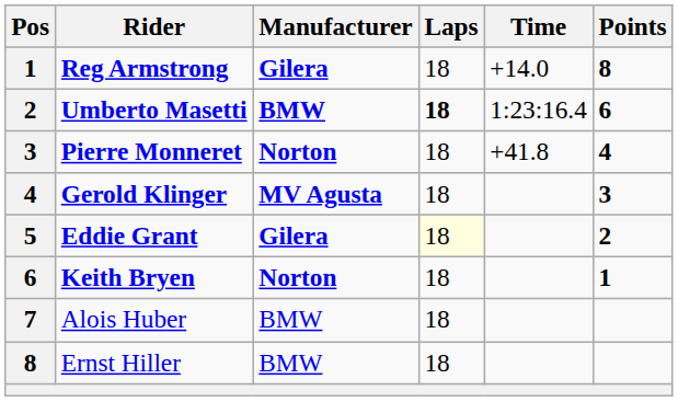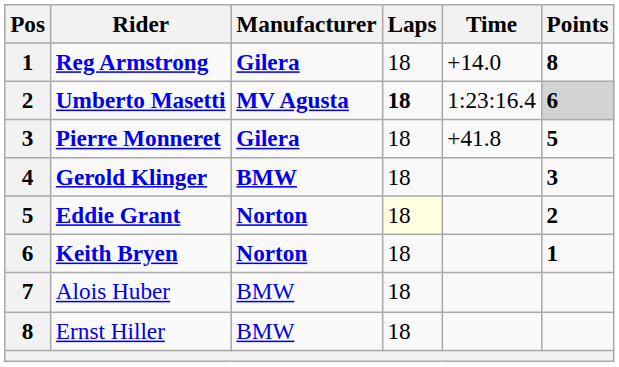 <table class="wikitable" style="font-size: 95%;">
 <tr>
 <th>Pos</th>
 <th>Rider</th>
 <th>Manufacturer</th>
 <th>Laps</th>
 <th>Time</th>
 <th>Points</th>
 </tr>
 <tr>
 <th>1</th>
 <td> <strong><a href='#'>Reg Armstrong</a></strong></td>
 <td><strong><a href='#'>Gilera</a></strong></td>
 <td>18</td>
 <td>+14.0</td>
 <td><strong>8</strong></td>
 </tr>
 <tr>
 <th>2</th>
 <td> <strong><a href='#'>Umberto Masetti</a></strong></td>
-<td><strong><a href='#'>BMW</a></strong></td>
+<td><strong><a href='#'>MV Agusta</a></strong></td>
 <td><strong>18</strong></td>
 <td>1:23:16.4</td>
-<td><strong>6</strong></td>
+<td style="background: lightgrey;"><strong>6</strong></td>
 </tr>
 <tr>
 <th>3</th>
 <td> <strong><a href='#'>Pierre Monneret</a></strong></td>
-<td><strong><a href='#'>Norton</a></strong></td>
+<td><strong><a href='#'>Gilera</a></strong></td>
 <td>18</td>
 <td>+41.8</td>
-<td><strong>4</strong></td>
+<td><strong>5</strong></td>
 </tr>
 <tr>
 <th>4</th>
 <td> <strong><a href='#'>Gerold Klinger</a></strong></td>
-<td><strong><a href='#'>MV Agusta</a></strong></td>
+<td><strong><a href='#'>BMW</a></strong></td>
 <td>18</td>
 <td></td>
 <td><strong>3</strong></td>
 </tr>
 <tr>
 <th>5</th>
 <td> <strong><a href='#'>Eddie Grant</a></strong></td>
-<td><strong><a href='#'>Gilera</a></strong></td>
+<td><strong><a href='#'>Norton</a></strong></td>
 <td style="background: lightyellow;">18</td>
 <td></td>
 <td><strong>2</strong></td>
 </tr>
 <tr>
 <th>6</th>
 <td> <strong><a href='#'>Keith Bryen</a></strong></td>
 <td><strong><a href='#'>Norton</a></strong></td>
 <td>18</td>
 <td></td>
 <td><strong>1</strong></td>
 </tr>
 <tr>
 <th>7</th>
 <td> <a href='#'>Alois Huber</a></td>
 <td><a href='#'>BMW</a></td>
 <td>18</td>
 <td></td>
 <td></td>
 </tr>
 <tr>
 <th>8</th>
 <td> <a href='#'>Ernst Hiller</a></td>
 <td><a href='#'>BMW</a></td>
 <td>18</td>
 <td></td>
 <td></td>
 </tr>
 <tr>
 <th colspan=6></th>
 </tr>
 </table>
